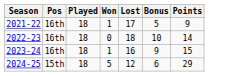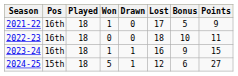 <table class="wikitable" style="text-align:center">
 <tr style="background:#ff9;">
 <th>Season</th>
 <th>Pos</th>
 <th>Played</th>
 <th>Won</th>
+<th>Drawn</th>
 <th>Lost</th>
 <th>Bonus</th>
 <th>Points</th>
 </tr>
 <tr>
 <td><a href='#'>2021-22</a></td>
 <td>16th</td>
 <td>18</td>
 <td>1</td>
+<td>0</td>
 <td>17</td>
 <td>5</td>
 <td>9</td>
 </tr>
 <tr>
 <td><a href='#'>2022-23</a></td>
 <td>16th</td>
 <td>18</td>
 <td>0</td>
+<td>0</td>
 <td>18</td>
 <td>10</td>
-<td>14</td>
+<td>11</td>
 </tr>
 <tr>
 <td><a href='#'>2023-24</a></td>
 <td>16th</td>
 <td>18</td>
+<td>1</td>
 <td>1</td>
 <td>16</td>
 <td>9</td>
 <td>15</td>
 </tr>
 <tr>
 <td><a href='#'>2024-25</a></td>
 <td>15th</td>
 <td>18</td>
 <td>5</td>
+<td>1</td>
 <td>12</td>
 <td>6</td>
-<td>29</td>
+<td>27</td>
 </tr>
 </table>
